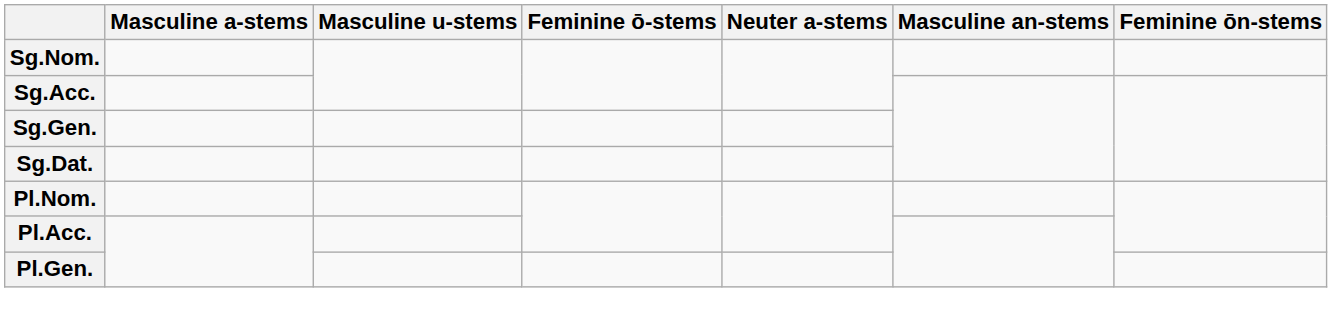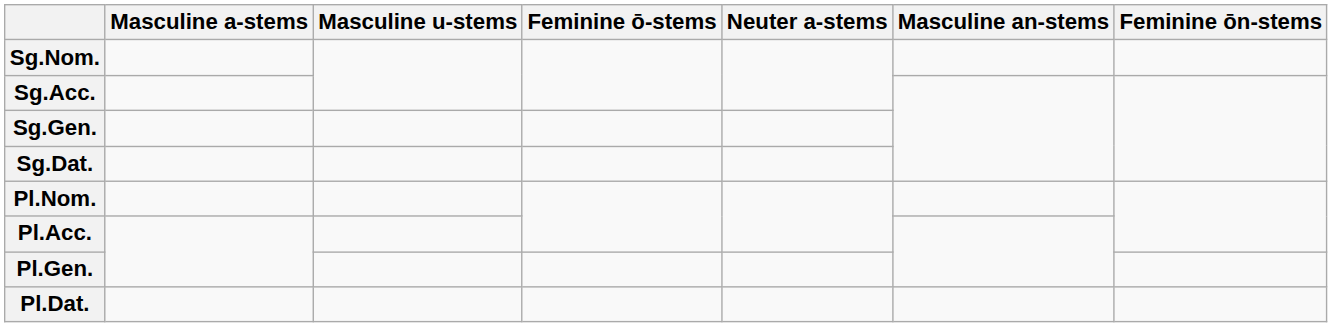 <table class="wikitable">
 <tr>
 <th></th>
 <th>Masculine a-stems</th>
 <th>Masculine u-stems</th>
 <th>Feminine ō-stems</th>
 <th>Neuter a-stems</th>
 <th>Masculine an-stems</th>
 <th>Feminine ōn-stems</th>
 </tr>
 <tr>
 <th>Sg.Nom.</th>
 <td></td>
 <td rowspan="2"></td>
 <td rowspan="2"></td>
 <td rowspan="2"></td>
 <td></td>
 <td></td>
 </tr>
 <tr>
 <th>Sg.Acc.</th>
 <td></td>
 <td rowspan="3"></td>
 <td rowspan="3"></td>
 </tr>
 <tr>
 <th>Sg.Gen.</th>
 <td></td>
 <td></td>
 <td></td>
 <td></td>
 </tr>
 <tr>
 <th>Sg.Dat.</th>
 <td></td>
 <td></td>
 <td></td>
 <td></td>
 </tr>
 <tr>
 <th>Pl.Nom.</th>
 <td></td>
 <td></td>
 <td rowspan="2"></td>
 <td rowspan="2"></td>
 <td></td>
 <td rowspan="2"></td>
 </tr>
 <tr>
 <th>Pl.Acc.</th>
 <td rowspan="2"></td>
 <td></td>
 <td rowspan="2"></td>
 </tr>
 <tr>
 <th>Pl.Gen.</th>
 <td></td>
 <td></td>
 <td></td>
 <td></td>
 </tr>
+<tr>
+<th>Pl.Dat.</th>
+<td></td>
+<td></td>
+<td></td>
+<td></td>
+<td></td>
+<td></td>
+</tr>
 </table>
